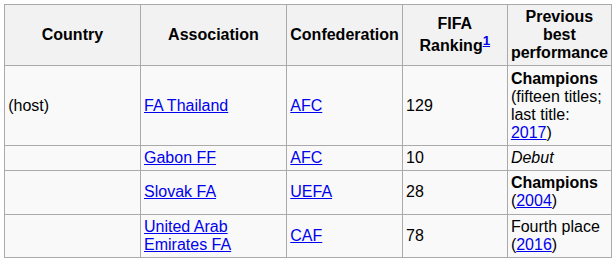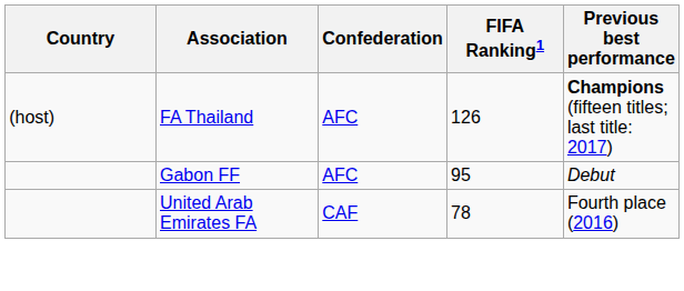 <table class="wikitable sortable">
 <tr>
 <th style="width:130px;">Country</th>
 <th style="width:140px;">Association</th>
 <th style="width:100px;">Confederation</th>
 <th style="width:98px;">FIFA Ranking<sup><a href='#'>1</a></sup></th>
 <th>Previous best performance</th>
 </tr>
 <tr>
 <td> (host)</td>
 <td><a href='#'>FA Thailand</a></td>
 <td><a href='#'>AFC</a></td>
-<td>129</td>
+<td>126</td>
 <td><strong>Champions</strong> (fifteen titles; last title: <a href='#'>2017</a>)</td>
 </tr>
 <tr>
 <td></td>
 <td><a href='#'>Gabon FF</a></td>
 <td><a href='#'>AFC</a></td>
-<td>10</td>
+<td>95</td>
 <td><em>Debut</em></td>
-</tr>
-<tr>
-<td></td>
-<td><a href='#'>Slovak FA</a></td>
-<td><a href='#'>UEFA</a></td>
-<td>28</td>
-<td><strong>Champions</strong> (<a href='#'>2004</a>)</td>
 </tr>
 <tr>
 <td></td>
 <td><a href='#'>United Arab Emirates  FA</a></td>
 <td><a href='#'>CAF</a></td>
 <td>78</td>
 <td>Fourth place (<a href='#'>2016</a>)</td>
 </tr>
 </table>
